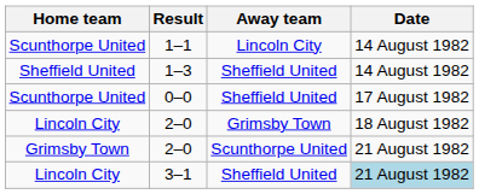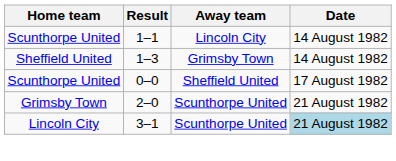 <table class="wikitable" style="text-align: center; float:left; margin-right:0.5em;">
 <tr>
 <th>Home team</th>
 <th>Result</th>
 <th>Away team</th>
 <th>Date</th>
 </tr>
 <tr>
 <td><a href='#'>Scunthorpe United</a></td>
 <td>1–1</td>
 <td><a href='#'>Lincoln City</a></td>
 <td>14 August 1982</td>
 </tr>
 <tr>
 <td><a href='#'>Sheffield United</a></td>
 <td>1–3</td>
-<td><a href='#'>Sheffield United</a></td>
+<td><a href='#'>Grimsby Town</a></td>
 <td>14 August 1982</td>
 </tr>
 <tr>
 <td><a href='#'>Scunthorpe United</a></td>
 <td>0–0</td>
 <td><a href='#'>Sheffield United</a></td>
 <td>17 August 1982</td>
-</tr>
-<tr>
-<td><a href='#'>Lincoln City</a></td>
-<td>2–0</td>
-<td><a href='#'>Grimsby Town</a></td>
-<td>18 August 1982</td>
 </tr>
 <tr>
 <td><a href='#'>Grimsby Town</a></td>
 <td>2–0</td>
 <td><a href='#'>Scunthorpe United</a></td>
 <td>21 August 1982</td>
 </tr>
 <tr>
 <td><a href='#'>Lincoln City</a></td>
 <td>3–1</td>
-<td><a href='#'>Sheffield United</a></td>
+<td><a href='#'>Scunthorpe United</a></td>
 <td style="background: lightblue;">21 August 1982</td>
 </tr>
 </table>
